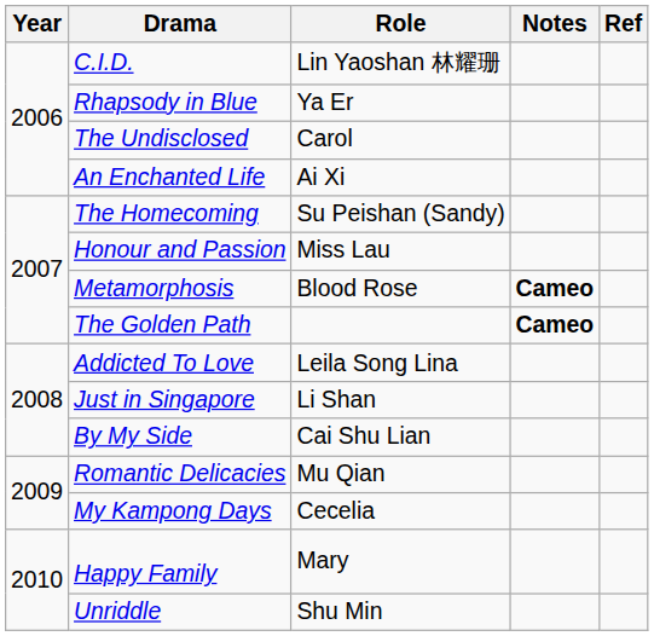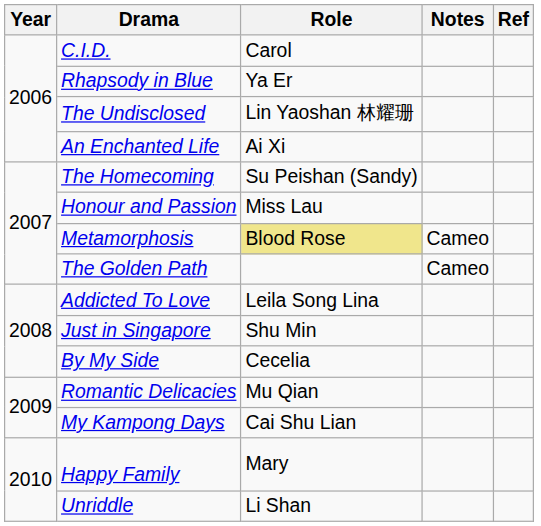 <table class="wikitable sortable">
 <tr>
 <th>Year</th>
 <th>Drama</th>
 <th>Role</th>
 <th>Notes</th>
 <th>Ref</th>
 </tr>
 <tr>
 <td rowspan="4">2006</td>
 <td><em><a href='#'>C.I.D.</a></em></td>
-<td>Lin Yaoshan 林耀珊</td>
+<td>Carol</td>
 <td></td>
 <td></td>
 </tr>
 <tr>
 <td><em><a href='#'>Rhapsody in Blue</a></em></td>
 <td>Ya Er</td>
 <td></td>
 <td></td>
 </tr>
 <tr>
 <td><em><a href='#'>The Undisclosed</a></em></td>
-<td>Carol</td>
+<td>Lin Yaoshan 林耀珊</td>
 <td></td>
 <td></td>
 </tr>
 <tr>
 <td><em><a href='#'>An Enchanted Life</a></em></td>
 <td>Ai Xi</td>
 <td></td>
 <td></td>
 </tr>
 <tr>
 <td rowspan="4">2007</td>
 <td><em><a href='#'>The Homecoming</a></em></td>
 <td>Su Peishan (Sandy)</td>
 <td></td>
 <td></td>
 </tr>
 <tr>
 <td><em><a href='#'>Honour and Passion</a></em></td>
 <td>Miss Lau</td>
 <td></td>
 <td></td>
 </tr>
 <tr>
 <td><em><a href='#'>Metamorphosis</a></em></td>
-<td>Blood Rose</td>
-<td><strong>Cameo</strong></td>
+<td style="background: khaki;">Blood Rose</td>
+<td>Cameo</td>
 <td></td>
 </tr>
 <tr>
 <td><em><a href='#'>The Golden Path</a></em></td>
 <td></td>
-<td><strong>Cameo</strong></td>
+<td>Cameo</td>
 <td></td>
 </tr>
 <tr>
 <td rowspan="3">2008</td>
 <td><em><a href='#'>Addicted To Love</a></em></td>
 <td>Leila Song Lina</td>
 <td></td>
 <td></td>
 </tr>
 <tr>
 <td><em><a href='#'>Just in Singapore</a></em></td>
-<td>Li Shan</td>
+<td>Shu Min</td>
 <td></td>
 <td></td>
 </tr>
 <tr>
 <td><em><a href='#'>By My Side</a></em></td>
-<td>Cai Shu Lian</td>
+<td>Cecelia</td>
 <td></td>
 <td></td>
 </tr>
 <tr>
 <td rowspan="2">2009</td>
 <td><em><a href='#'>Romantic Delicacies</a></em></td>
 <td>Mu Qian</td>
 <td></td>
 <td></td>
 </tr>
 <tr>
 <td><em><a href='#'>My Kampong Days</a></em></td>
-<td>Cecelia</td>
+<td>Cai Shu Lian</td>
 <td></td>
 <td></td>
 </tr>
 <tr>
 <td rowspan="2">2010</td>
 <td><br><em><a href='#'>Happy Family</a></em></td>
 <td>Mary</td>
 <td></td>
 <td></td>
 </tr>
 <tr>
 <td><em><a href='#'>Unriddle</a></em></td>
-<td>Shu Min</td>
+<td>Li Shan</td>
 <td></td>
 <td></td>
 </tr>
 </table>
